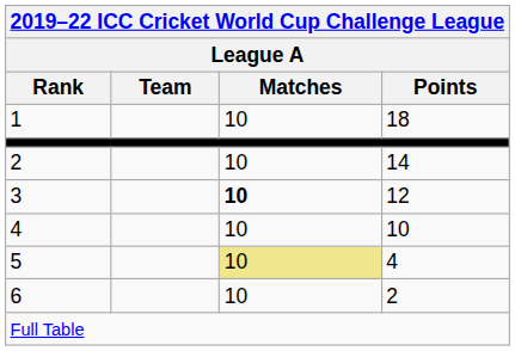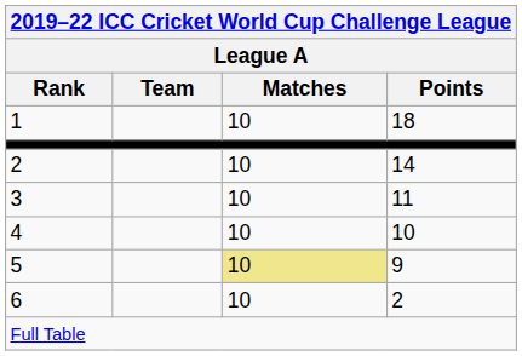 <table class="wikitable" style="white-space: nowrap;" style="text-align:center">
 <tr>
 <th colspan="4"><a href='#'>2019–22 ICC Cricket World Cup Challenge League</a></th>
 </tr>
 <tr>
 <th colspan="4">League A</th>
 </tr>
 <tr>
 <th>Rank</th>
 <th>Team</th>
 <th>Matches</th>
 <th>Points</th>
 </tr>
 <tr>
 <td>1</td>
 <td style="text-align:left"></td>
 <td>10</td>
 <td>18</td>
 </tr>
 <tr>
 <td colspan="4" style="background-color:#000"></td>
 </tr>
 <tr>
 <td>2</td>
 <td style="text-align:left"></td>
 <td>10</td>
 <td>14</td>
 </tr>
 <tr>
 <td>3</td>
 <td style="text-align:left"></td>
-<td><strong>10</strong></td>
-<td>12</td>
+<td>10</td>
+<td>11</td>
 </tr>
 <tr>
 <td>4</td>
 <td style="text-align:left"></td>
 <td>10</td>
 <td>10</td>
 </tr>
 <tr>
 <td>5</td>
 <td style="text-align:left"></td>
 <td style="background: khaki;">10</td>
-<td>4</td>
+<td>9</td>
 </tr>
 <tr>
 <td>6</td>
 <td style="text-align:left"></td>
 <td>10</td>
 <td>2</td>
 </tr>
 <tr>
 <td colspan="4"><small><a href='#'>Full Table</a></small></td>
 </tr>
 </table>
